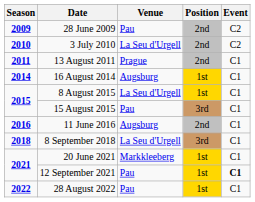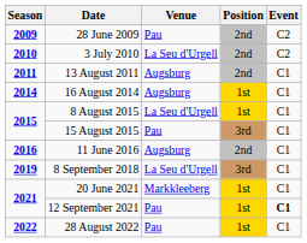 <table class="wikitable" style="text-align:center; font-size:95%;">
 <tr>
 <th>Season</th>
 <th>Date</th>
 <th>Venue</th>
 <th>Position</th>
 <th>Event</th>
 </tr>
 <tr>
 <td><strong><a href='#'>2009</a></strong></td>
 <td align=right>28 June 2009</td>
 <td align=left><a href='#'>Pau</a></td>
 <td bgcolor=silver>2nd</td>
 <td>C2</td>
 </tr>
 <tr>
 <td><strong><a href='#'>2010</a></strong></td>
 <td align=right>3 July 2010</td>
 <td align=left><a href='#'>La Seu d'Urgell</a></td>
 <td bgcolor=silver>2nd</td>
 <td>C2</td>
 </tr>
 <tr>
 <td><strong><a href='#'>2011</a></strong></td>
 <td align=right>13 August 2011</td>
-<td align=left><a href='#'>Prague</a></td>
+<td align=left><a href='#'>Augsburg</a></td>
 <td bgcolor=silver>2nd</td>
 <td>C1</td>
 </tr>
 <tr>
 <td><strong><a href='#'>2014</a></strong></td>
 <td align=right>16 August 2014</td>
 <td align=left><a href='#'>Augsburg</a></td>
 <td bgcolor=gold>1st</td>
 <td>C1</td>
 </tr>
 <tr>
 <td rowspan=2><strong><a href='#'>2015</a></strong></td>
 <td align=right>8 August 2015</td>
 <td align=left><a href='#'>La Seu d'Urgell</a></td>
 <td bgcolor=gold>1st</td>
 <td>C1</td>
 </tr>
 <tr>
 <td align=right>15 August 2015</td>
 <td align=left><a href='#'>Pau</a></td>
 <td bgcolor=cc9966>3rd</td>
 <td>C1</td>
 </tr>
 <tr>
 <td><strong><a href='#'>2016</a></strong></td>
 <td align=right>11 June 2016</td>
 <td align=left><a href='#'>Augsburg</a></td>
 <td bgcolor=silver>2nd</td>
 <td>C1</td>
 </tr>
 <tr>
-<td><strong><a href='#'>2018</a></strong></td>
+<td><strong><a href='#'>2019</a></strong></td>
 <td align=right>8 September 2018</td>
 <td align=left><a href='#'>La Seu d'Urgell</a></td>
 <td bgcolor=cc9966>3rd</td>
 <td>C1</td>
 </tr>
 <tr>
 <td rowspan=2><strong><a href='#'>2021</a></strong></td>
 <td align=right>20 June 2021</td>
 <td align=left><a href='#'>Markkleeberg</a></td>
 <td bgcolor=gold>1st</td>
 <td>C1</td>
 </tr>
 <tr>
 <td align=right>12 September 2021</td>
 <td align=left><a href='#'>Pau</a></td>
 <td bgcolor=gold>1st</td>
 <td><strong>C1</strong></td>
 </tr>
 <tr>
 <td><strong><a href='#'>2022</a></strong></td>
 <td align=right>28 August 2022</td>
 <td align=left><a href='#'>Pau</a></td>
 <td bgcolor=gold>1st</td>
 <td>C1</td>
 </tr>
 </table>
